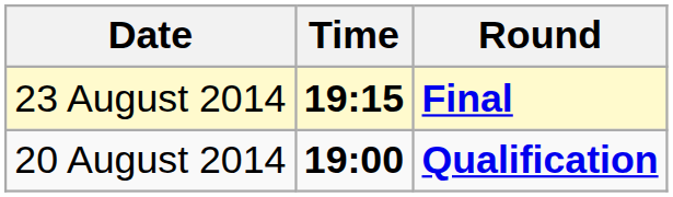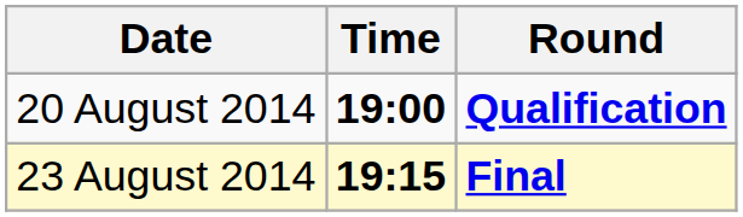 <table class="wikitable">
 <tr>
 <th>Date</th>
 <th>Time</th>
 <th>Round</th>
 </tr>
+<tr>
+<td>20 August 2014</td>
+<td><strong>19:00</strong></td>
+<td><strong><a href='#'>Qualification</a></strong></td>
+</tr>
 <tr style=background:lemonchiffon>
 <td>23 August 2014</td>
 <td><strong>19:15</strong></td>
 <td><strong><a href='#'>Final</a></strong></td>
 </tr>
-<tr>
-<td>20 August 2014</td>
-<td><strong>19:00</strong></td>
-<td><strong><a href='#'>Qualification</a></strong></td>
-</tr>
 </table>
